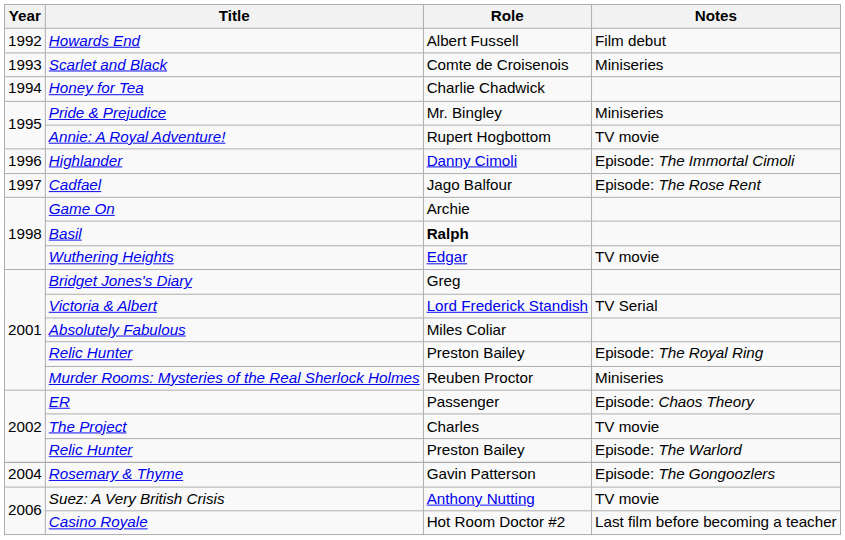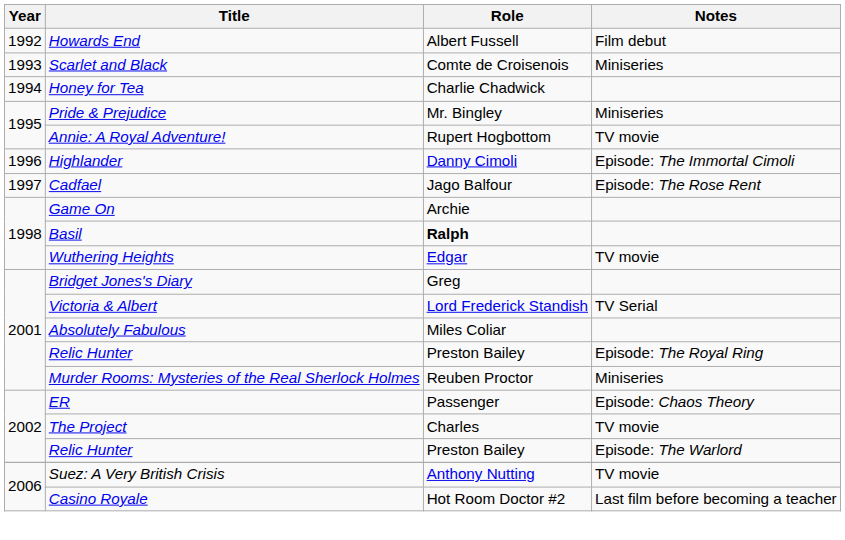 <table class="wikitable">
 <tr>
 <th>Year</th>
 <th>Title</th>
 <th>Role</th>
 <th>Notes</th>
 </tr>
 <tr>
 <td>1992</td>
 <td><em><a href='#'>Howards End</a></em></td>
 <td>Albert Fussell</td>
 <td>Film debut</td>
 </tr>
 <tr>
 <td>1993</td>
 <td><em><a href='#'>Scarlet and Black</a></em></td>
 <td>Comte de Croisenois</td>
 <td>Miniseries</td>
 </tr>
 <tr>
 <td>1994</td>
 <td><em><a href='#'>Honey for Tea</a></em></td>
 <td>Charlie Chadwick</td>
 <td></td>
 </tr>
 <tr>
 <td rowspan=2>1995</td>
 <td><em><a href='#'>Pride & Prejudice</a></em></td>
 <td>Mr. Bingley</td>
 <td>Miniseries</td>
 </tr>
 <tr>
 <td><em><a href='#'>Annie: A Royal Adventure!</a></em></td>
 <td>Rupert Hogbottom</td>
 <td>TV movie</td>
 </tr>
 <tr>
 <td>1996</td>
 <td><em><a href='#'>Highlander</a></em></td>
 <td><a href='#'>Danny Cimoli</a></td>
 <td>Episode: <em>The Immortal Cimoli</em></td>
 </tr>
 <tr>
 <td>1997</td>
 <td><em><a href='#'>Cadfael</a></em></td>
 <td>Jago Balfour</td>
 <td>Episode: <em>The Rose Rent</em></td>
 </tr>
 <tr>
 <td rowspan=3>1998</td>
 <td><em><a href='#'>Game On</a></em></td>
 <td>Archie</td>
 <td></td>
 </tr>
 <tr>
 <td><em><a href='#'>Basil</a></em></td>
 <td><strong>Ralph</strong></td>
 <td></td>
 </tr>
 <tr>
 <td><em><a href='#'>Wuthering Heights</a></em></td>
 <td><a href='#'>Edgar</a></td>
 <td>TV movie</td>
 </tr>
 <tr>
 <td rowspan=5>2001</td>
 <td><em><a href='#'>Bridget Jones's Diary</a></em></td>
 <td>Greg</td>
 <td></td>
 </tr>
 <tr>
 <td><em><a href='#'>Victoria & Albert</a></em></td>
 <td><a href='#'>Lord Frederick Standish</a></td>
 <td>TV Serial</td>
 </tr>
 <tr>
 <td><em><a href='#'>Absolutely Fabulous</a></em></td>
 <td>Miles Coliar</td>
 <td></td>
 </tr>
 <tr>
 <td><em><a href='#'>Relic Hunter</a></em></td>
 <td>Preston Bailey</td>
 <td>Episode: <em>The Royal Ring</em></td>
 </tr>
 <tr>
 <td><em><a href='#'>Murder Rooms: Mysteries of the Real Sherlock Holmes</a></em></td>
 <td>Reuben Proctor</td>
 <td>Miniseries</td>
 </tr>
 <tr>
 <td rowspan="3">2002</td>
 <td><em><a href='#'>ER</a></em></td>
 <td>Passenger</td>
 <td>Episode: <em>Chaos Theory</em></td>
 </tr>
 <tr>
 <td><em><a href='#'>The Project</a></em></td>
 <td>Charles</td>
 <td>TV movie</td>
 </tr>
 <tr>
 <td><em><a href='#'>Relic Hunter</a></em></td>
 <td>Preston Bailey</td>
 <td>Episode: <em>The Warlord</em></td>
 </tr>
 <tr>
 </tr>
 <tr>
-<td>2004</td>
-<td><em><a href='#'>Rosemary & Thyme</a></em></td>
-<td>Gavin Patterson</td>
-<td>Episode: <em>The Gongoozlers</em></td>
-</tr>
-<tr>
 <td rowspan=2>2006</td>
 <td><em>Suez: A Very British Crisis</em></td>
 <td><a href='#'>Anthony Nutting</a></td>
 <td>TV movie</td>
 </tr>
 <tr>
 <td><em><a href='#'>Casino Royale</a></em></td>
 <td>Hot Room Doctor #2</td>
 <td>Last film before becoming a teacher</td>
 </tr>
 </table>
